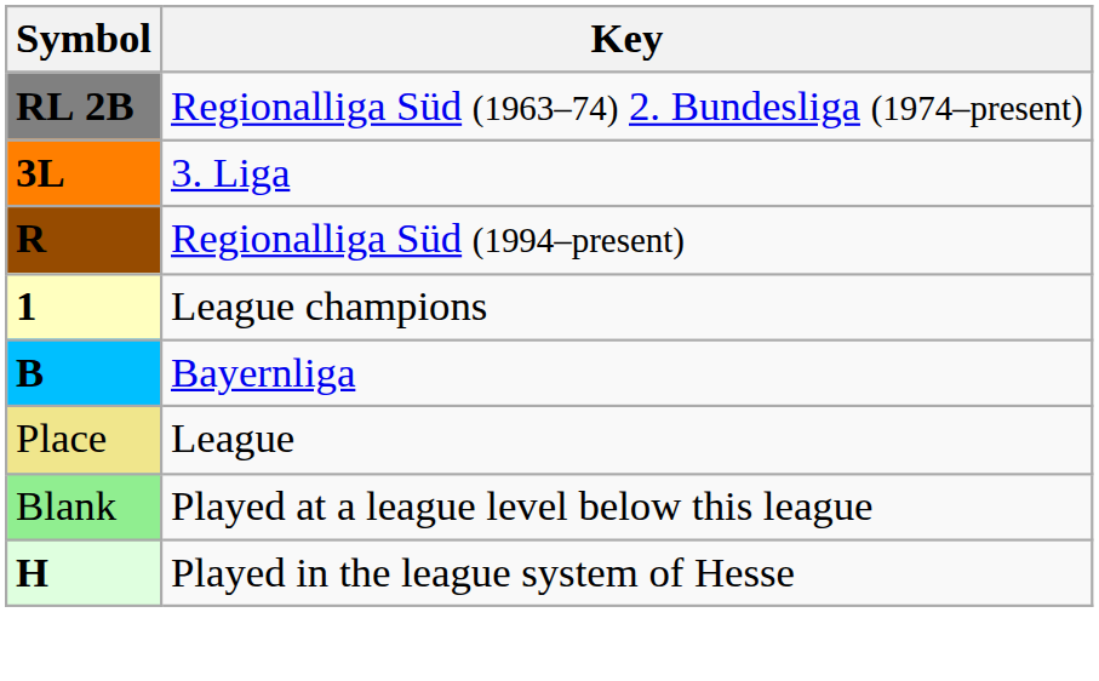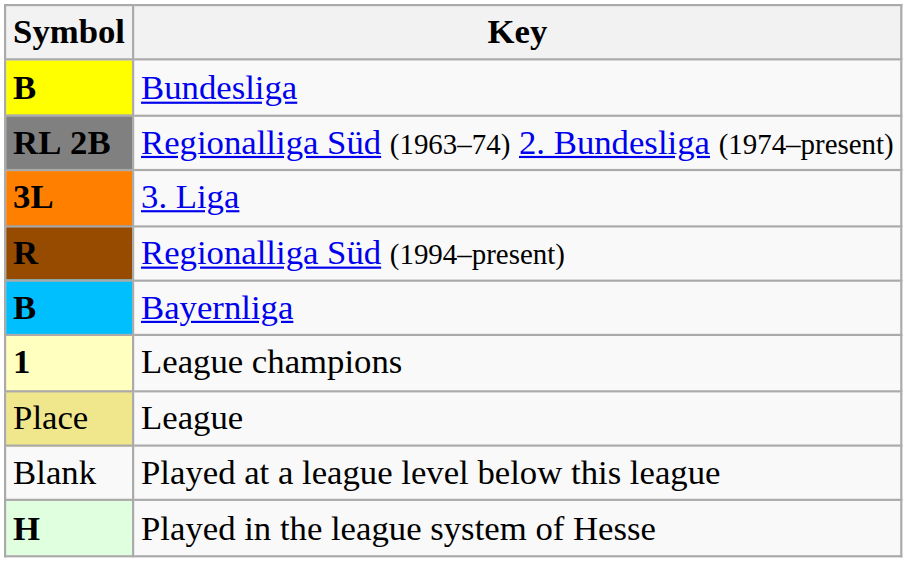 <table class="wikitable" align="center">
 <tr>
 <th>Symbol</th>
 <th>Key</th>
+</tr>
+<tr>
+<td bgcolor="#FFFF00"><strong>B</strong></td>
+<td><a href='#'>Bundesliga</a></td>
 </tr>
 <tr>
 <td bgcolor="#808080"><strong>RL</strong>  <strong>2B</strong></td>
 <td><a href='#'>Regionalliga Süd</a> <small>(1963–74)</small>  <a href='#'>2. Bundesliga</a> <small>(1974–present)</small></td>
 </tr>
 <tr>
 <td bgcolor="#FF7F00"><strong>3L</strong></td>
 <td><a href='#'>3. Liga</a></td>
 </tr>
 <tr>
 <td bgcolor="#964B00"><strong>R</strong></td>
 <td><a href='#'>Regionalliga Süd</a> <small>(1994–present)</small></td>
 </tr>
 <tr>
+<td bgcolor="#00BFFF"><strong>B</strong></td>
+<td><a href='#'>Bayernliga</a></td>
+</tr>
+<tr>
 <td bgcolor="#ffffbf"><strong>1</strong></td>
 <td>League champions</td>
-</tr>
-<tr>
-<td bgcolor="#00BFFF"><strong>B</strong></td>
-<td><a href='#'>Bayernliga</a></td>
 </tr>
 <tr>
 <td style="background: khaki;">Place</td>
 <td>League</td>
 </tr>
 <tr>
-<td style="background: lightgreen;">Blank</td>
+<td>Blank</td>
 <td>Played at a league level below this league</td>
 </tr>
 <tr>
 <td bgcolor="#dfffdf"><strong>H</strong></td>
 <td>Played in the league system of Hesse</td>
 </tr>
 </table>
